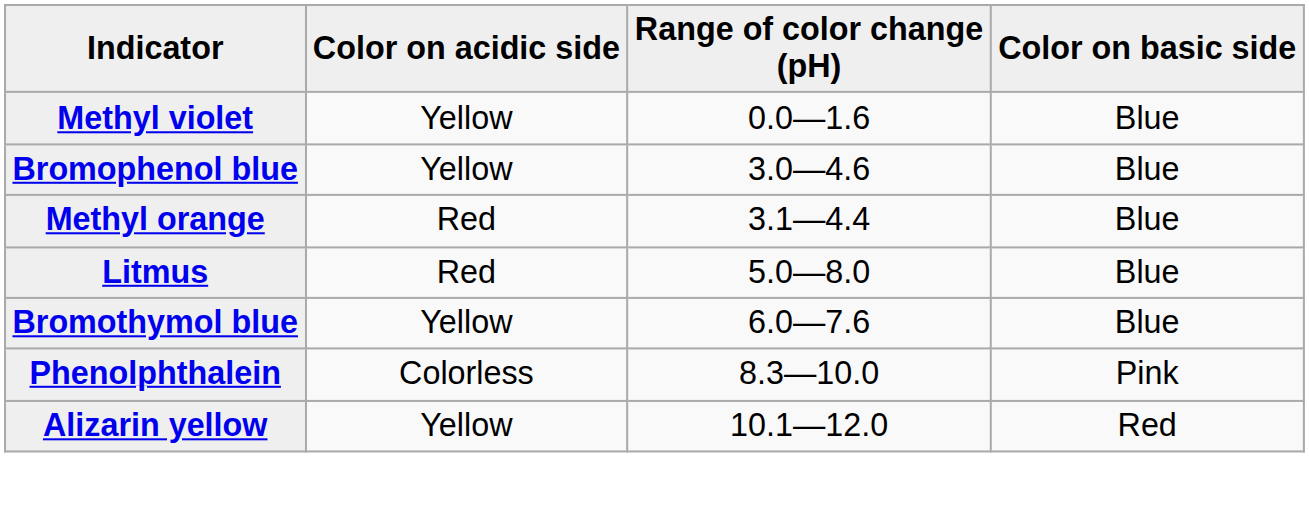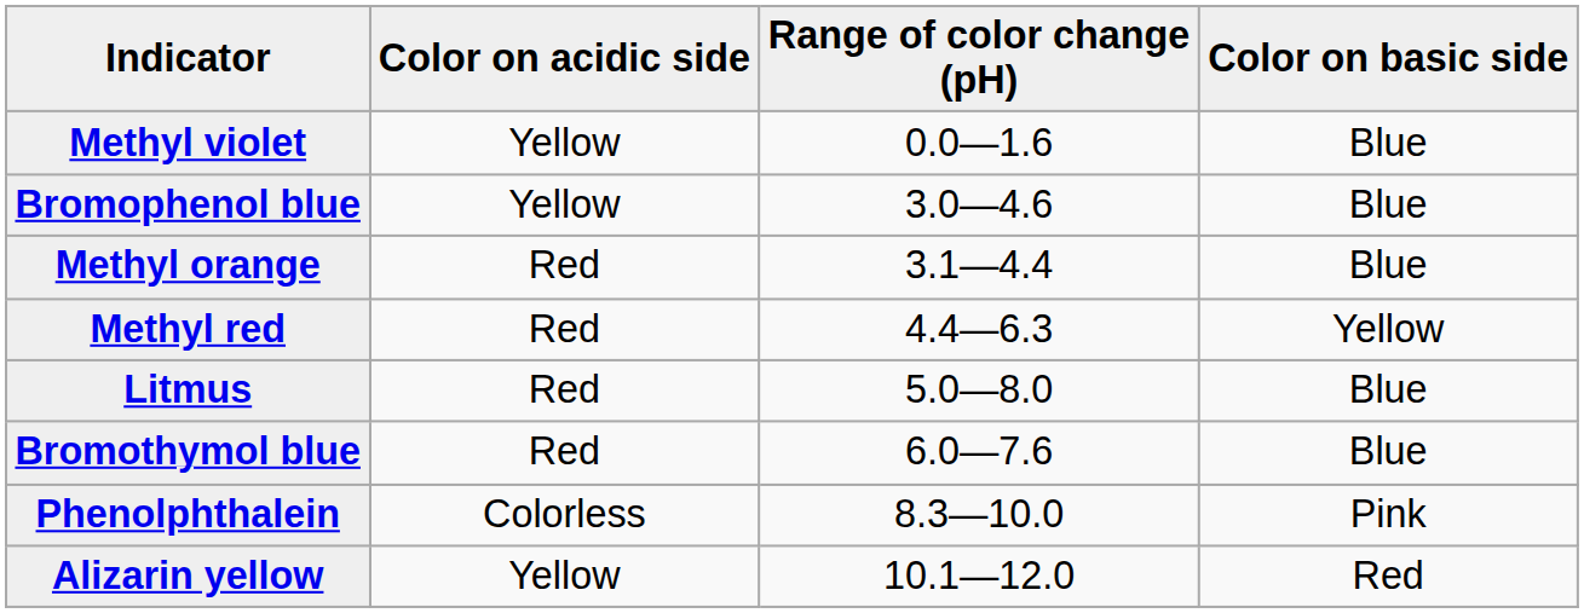 <table border="2" cellpadding="5" align="center" style="text-align: center;" class=wikitable>
 <tr>
 <th style="background:#efefef;">Indicator</th>
 <th style="background:#efefef;">Color on acidic side</th>
 <th style="background:#efefef;">Range of color change<br>(pH)</th>
 <th style="background:#efefef;">Color on basic side</th>
 </tr>
 <tr>
 <th style="background:#efefef;"><a href='#'>Methyl violet</a></th>
 <td>Yellow</td>
 <td>0.0—1.6</td>
 <td>Blue</td>
 </tr>
 <tr>
 <th style="background:#efefef;"><a href='#'>Bromophenol blue</a></th>
 <td>Yellow</td>
 <td>3.0—4.6</td>
 <td>Blue</td>
 </tr>
 <tr>
 <th style="background:#efefef;"><a href='#'>Methyl orange</a></th>
 <td>Red</td>
 <td>3.1—4.4</td>
 <td>Blue</td>
 </tr>
 <tr>
+<th style="background:#efefef;"><a href='#'>Methyl red</a></th>
+<td>Red</td>
+<td>4.4—6.3</td>
+<td>Yellow</td>
+</tr>
+<tr>
 <th style="background:#efefef;"><a href='#'>Litmus</a></th>
 <td>Red</td>
 <td>5.0—8.0</td>
 <td>Blue</td>
 </tr>
 <tr>
 <th style="background:#efefef;"><a href='#'>Bromothymol blue</a></th>
-<td>Yellow</td>
+<td>Red</td>
 <td>6.0—7.6</td>
 <td>Blue</td>
 </tr>
 <tr>
 <th style="background:#efefef;"><a href='#'>Phenolphthalein</a></th>
 <td>Colorless</td>
 <td>8.3—10.0</td>
 <td>Pink</td>
 </tr>
 <tr>
 <th style="background:#efefef;"><a href='#'>Alizarin yellow</a></th>
 <td>Yellow</td>
 <td>10.1—12.0</td>
 <td>Red</td>
 </tr>
 </table>
